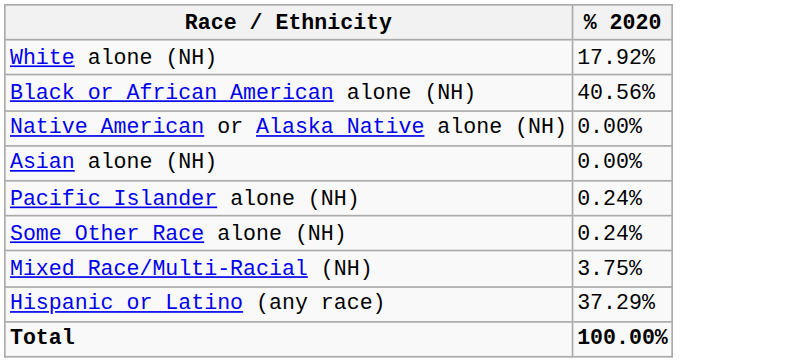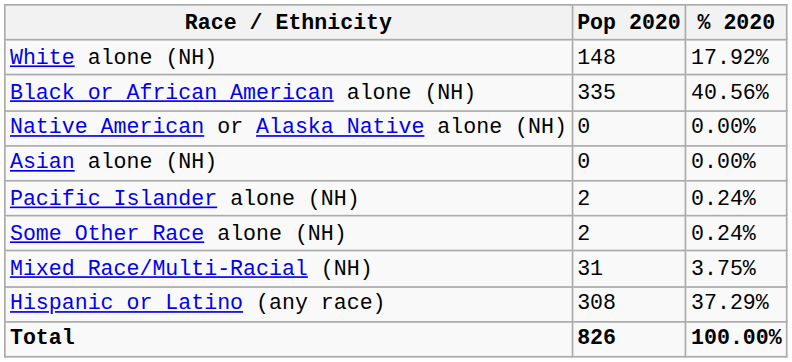 <table class="wikitable">
 <tr>
 <th>Race / Ethnicity</th>
+<th>Pop 2020</th>
 <th>% 2020</th>
 </tr>
 <tr>
 <td><a href='#'>White</a> alone (NH)</td>
+<td>148</td>
 <td>17.92%</td>
 </tr>
 <tr>
 <td><a href='#'>Black or African American</a> alone (NH)</td>
+<td>335</td>
 <td>40.56%</td>
 </tr>
 <tr>
 <td><a href='#'>Native American</a> or <a href='#'>Alaska Native</a> alone (NH)</td>
+<td>0</td>
 <td>0.00%</td>
 </tr>
 <tr>
 <td><a href='#'>Asian</a> alone (NH)</td>
+<td>0</td>
 <td>0.00%</td>
 </tr>
 <tr>
 <td><a href='#'>Pacific Islander</a> alone (NH)</td>
+<td>2</td>
 <td>0.24%</td>
 </tr>
 <tr>
 <td><a href='#'>Some Other Race</a> alone (NH)</td>
+<td>2</td>
 <td>0.24%</td>
 </tr>
 <tr>
 <td><a href='#'>Mixed Race/Multi-Racial</a> (NH)</td>
+<td>31</td>
 <td>3.75%</td>
 </tr>
 <tr>
 <td><a href='#'>Hispanic or Latino</a> (any race)</td>
+<td>308</td>
 <td>37.29%</td>
 </tr>
 <tr>
 <td><strong>Total</strong></td>
+<td><strong>826</strong></td>
 <td><strong>100.00%</strong></td>
 </tr>
 </table>
